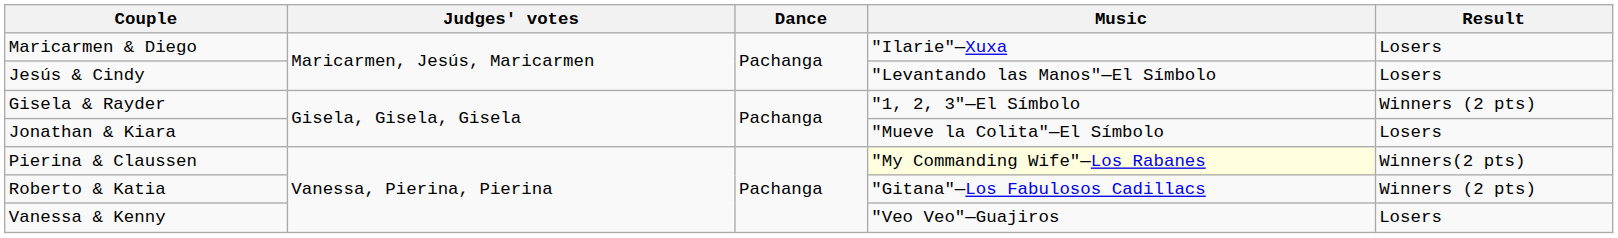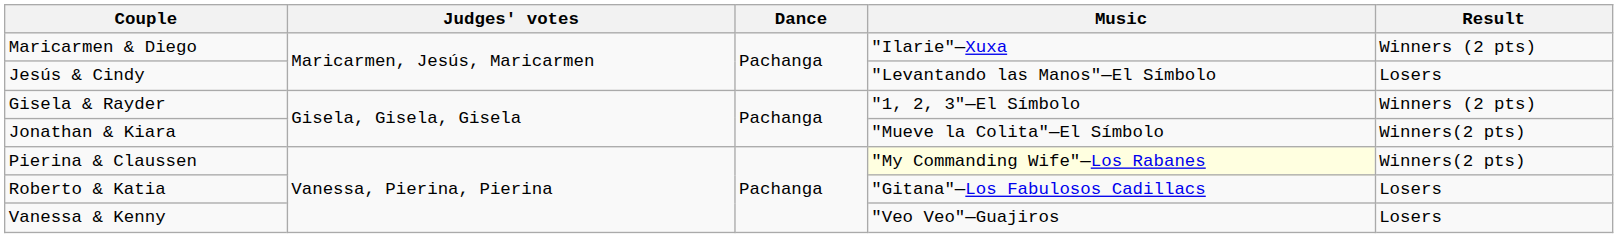 <table class="wikitable sortable" style="width:95%; white-space:nowrap">
 <tr>
 <th>Couple</th>
 <th>Judges' votes</th>
 <th>Dance</th>
 <th>Music</th>
 <th>Result</th>
 </tr>
 <tr>
 <td>Maricarmen & Diego</td>
 <td rowspan=2>Maricarmen, Jesús, Maricarmen</td>
 <td rowspan=2>Pachanga</td>
 <td>"Ilarie"—<a href='#'>Xuxa</a></td>
-<td>Losers</td>
+<td>Winners (2 pts)</td>
 </tr>
 <tr>
 <td>Jesús & Cindy</td>
 <td>"Levantando las Manos"—El Símbolo</td>
 <td>Losers</td>
 </tr>
 <tr>
 <td>Gisela & Rayder</td>
 <td rowspan=2>Gisela, Gisela, Gisela</td>
 <td rowspan=2>Pachanga</td>
 <td>"1, 2, 3"—El Símbolo</td>
 <td>Winners (2 pts)</td>
 </tr>
 <tr>
 <td>Jonathan & Kiara</td>
 <td>"Mueve la Colita"—El Símbolo</td>
-<td>Losers</td>
+<td>Winners(2 pts)</td>
 </tr>
 <tr>
 <td>Pierina & Claussen</td>
 <td rowspan=3>Vanessa, Pierina, Pierina</td>
 <td rowspan=3>Pachanga</td>
 <td style="background: lightyellow;">"My Commanding Wife"—<a href='#'>Los Rabanes</a></td>
 <td>Winners(2 pts)</td>
 </tr>
 <tr>
 <td>Roberto & Katia</td>
 <td>"Gitana"—<a href='#'>Los Fabulosos Cadillacs</a></td>
-<td>Winners (2 pts)</td>
+<td>Losers</td>
 </tr>
 <tr>
 <td>Vanessa & Kenny</td>
 <td>"Veo Veo"—Guajiros</td>
 <td>Losers</td>
 </tr>
 </table>
